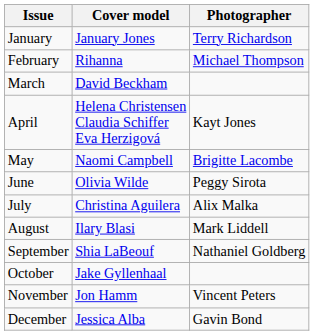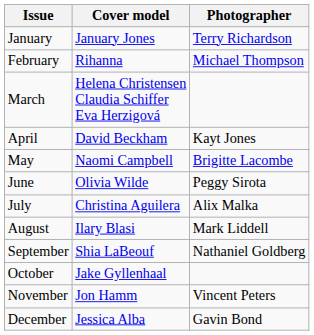 <table class="sortable wikitable">
 <tr>
 <th>Issue</th>
 <th>Cover model</th>
 <th>Photographer</th>
 </tr>
 <tr>
 <td>January</td>
 <td><a href='#'>January Jones</a></td>
 <td><a href='#'>Terry Richardson</a></td>
 </tr>
 <tr>
 <td>February</td>
 <td><a href='#'>Rihanna</a></td>
 <td><a href='#'>Michael Thompson</a></td>
 </tr>
 <tr>
 <td>March</td>
-<td><a href='#'>David Beckham</a></td>
+<td><a href='#'>Helena Christensen</a><br><a href='#'>Claudia Schiffer</a><br><a href='#'>Eva Herzigová</a></td>
 <td></td>
 </tr>
 <tr>
 <td>April</td>
-<td><a href='#'>Helena Christensen</a><br><a href='#'>Claudia Schiffer</a><br><a href='#'>Eva Herzigová</a></td>
+<td><a href='#'>David Beckham</a></td>
 <td>Kayt Jones</td>
 </tr>
 <tr>
 <td>May</td>
 <td><a href='#'>Naomi Campbell</a></td>
 <td><a href='#'>Brigitte Lacombe</a></td>
 </tr>
 <tr>
 <td>June</td>
 <td><a href='#'>Olivia Wilde</a></td>
 <td>Peggy Sirota</td>
 </tr>
 <tr>
 <td>July</td>
 <td><a href='#'>Christina Aguilera</a></td>
 <td>Alix Malka</td>
 </tr>
 <tr>
 <td>August</td>
 <td><a href='#'>Ilary Blasi</a></td>
 <td>Mark Liddell</td>
 </tr>
 <tr>
 <td>September</td>
 <td><a href='#'>Shia LaBeouf</a></td>
 <td>Nathaniel Goldberg</td>
 </tr>
 <tr>
 <td>October</td>
 <td><a href='#'>Jake Gyllenhaal</a></td>
 <td></td>
 </tr>
 <tr>
 <td>November</td>
 <td><a href='#'>Jon Hamm</a></td>
 <td>Vincent Peters</td>
 </tr>
 <tr>
 <td>December</td>
 <td><a href='#'>Jessica Alba</a></td>
 <td>Gavin Bond</td>
 </tr>
 </table>
